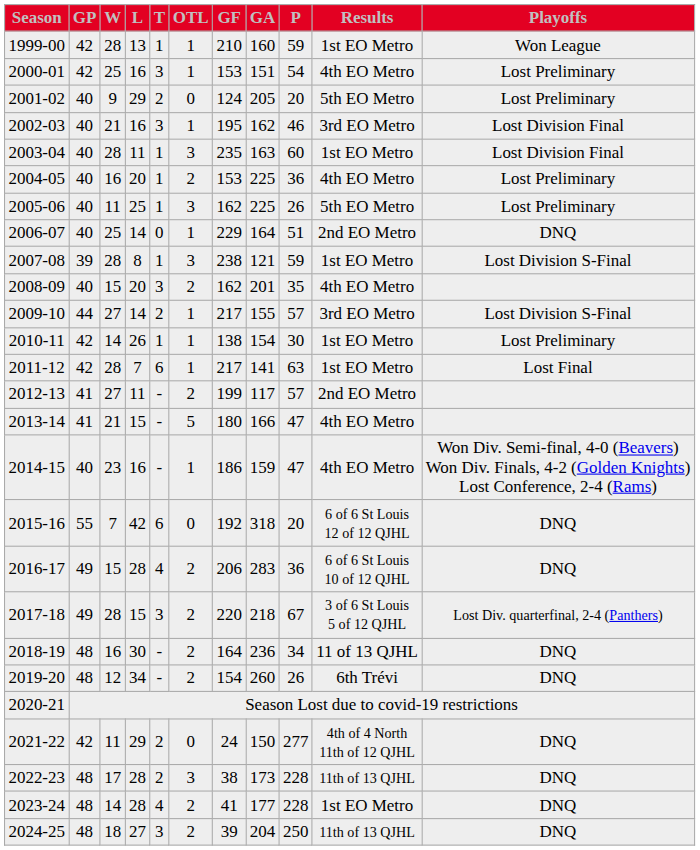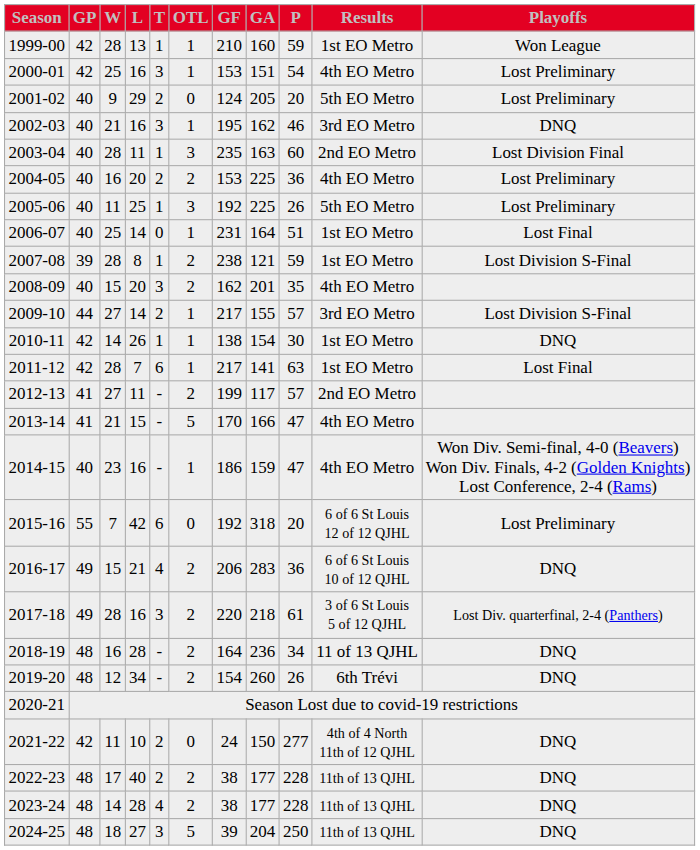 <table class="wikitable">
 <tr align="center" style="color: #C0C0C0" bgcolor=" #E30022">
 <td><strong>Season</strong></td>
 <td><strong>GP</strong></td>
 <td><strong>W</strong></td>
 <td><strong>L</strong></td>
 <td><strong>T</strong></td>
 <td><strong>OTL</strong></td>
 <td><strong>GF</strong></td>
 <td><strong>GA</strong></td>
 <td><strong>P</strong></td>
 <td><strong>Results</strong></td>
 <td><strong>Playoffs</strong></td>
 </tr>
 <tr align="center" bgcolor="#eeeeee">
 <td>1999-00</td>
 <td>42</td>
 <td>28</td>
 <td>13</td>
 <td>1</td>
 <td>1</td>
 <td>210</td>
 <td>160</td>
 <td>59</td>
 <td>1st EO Metro</td>
 <td>Won League</td>
 </tr>
 <tr align="center" bgcolor="#eeeeee">
 <td>2000-01</td>
 <td>42</td>
 <td>25</td>
 <td>16</td>
 <td>3</td>
 <td>1</td>
 <td>153</td>
 <td>151</td>
 <td>54</td>
 <td>4th EO Metro</td>
 <td>Lost Preliminary</td>
 </tr>
 <tr align="center" bgcolor="#eeeeee">
 <td>2001-02</td>
 <td>40</td>
 <td>9</td>
 <td>29</td>
 <td>2</td>
 <td>0</td>
 <td>124</td>
 <td>205</td>
 <td>20</td>
 <td>5th EO Metro</td>
 <td>Lost Preliminary</td>
 </tr>
 <tr align="center" bgcolor="#eeeeee">
 <td>2002-03</td>
 <td>40</td>
 <td>21</td>
 <td>16</td>
 <td>3</td>
 <td>1</td>
 <td>195</td>
 <td>162</td>
 <td>46</td>
 <td>3rd EO Metro</td>
-<td>Lost Division Final</td>
+<td>DNQ</td>
 </tr>
 <tr align="center" bgcolor="#eeeeee">
 <td>2003-04</td>
 <td>40</td>
 <td>28</td>
 <td>11</td>
 <td>1</td>
 <td>3</td>
 <td>235</td>
 <td>163</td>
 <td>60</td>
-<td>1st EO Metro</td>
+<td>2nd EO Metro</td>
 <td>Lost Division Final</td>
 </tr>
 <tr align="center" bgcolor="#eeeeee">
 <td>2004-05</td>
 <td>40</td>
 <td>16</td>
 <td>20</td>
-<td>1</td>
+<td>2</td>
 <td>2</td>
 <td>153</td>
 <td>225</td>
 <td>36</td>
 <td>4th EO Metro</td>
 <td>Lost Preliminary</td>
 </tr>
 <tr align="center" bgcolor="#eeeeee">
 <td>2005-06</td>
 <td>40</td>
 <td>11</td>
 <td>25</td>
 <td>1</td>
 <td>3</td>
-<td>162</td>
+<td>192</td>
 <td>225</td>
 <td>26</td>
 <td>5th EO Metro</td>
 <td>Lost Preliminary</td>
 </tr>
 <tr align="center" bgcolor="#eeeeee">
 <td>2006-07</td>
 <td>40</td>
 <td>25</td>
 <td>14</td>
 <td>0</td>
 <td>1</td>
-<td>229</td>
+<td>231</td>
 <td>164</td>
 <td>51</td>
-<td>2nd EO Metro</td>
-<td>DNQ</td>
+<td>1st EO Metro</td>
+<td>Lost Final</td>
 </tr>
 <tr align="center" bgcolor="#eeeeee">
 <td>2007-08</td>
 <td>39</td>
 <td>28</td>
 <td>8</td>
 <td>1</td>
-<td>3</td>
+<td>2</td>
 <td>238</td>
 <td>121</td>
 <td>59</td>
 <td>1st EO Metro</td>
 <td>Lost Division S-Final</td>
 </tr>
 <tr align="center" bgcolor="#eeeeee">
 <td>2008-09</td>
 <td>40</td>
 <td>15</td>
 <td>20</td>
 <td>3</td>
 <td>2</td>
 <td>162</td>
 <td>201</td>
 <td>35</td>
 <td>4th EO Metro</td>
 <td></td>
 </tr>
 <tr align="center" bgcolor="#eeeeee">
 <td>2009-10</td>
 <td>44</td>
 <td>27</td>
 <td>14</td>
 <td>2</td>
 <td>1</td>
 <td>217</td>
 <td>155</td>
 <td>57</td>
 <td>3rd EO Metro</td>
 <td>Lost Division S-Final</td>
 </tr>
 <tr align="center" bgcolor="#eeeeee">
 <td>2010-11</td>
 <td>42</td>
 <td>14</td>
 <td>26</td>
 <td>1</td>
 <td>1</td>
 <td>138</td>
 <td>154</td>
 <td>30</td>
 <td>1st EO Metro</td>
-<td>Lost Preliminary</td>
+<td>DNQ</td>
 </tr>
 <tr align="center" bgcolor="#eeeeee">
 <td>2011-12</td>
 <td>42</td>
 <td>28</td>
 <td>7</td>
 <td>6</td>
 <td>1</td>
 <td>217</td>
 <td>141</td>
 <td>63</td>
 <td>1st EO Metro</td>
 <td>Lost Final</td>
 </tr>
 <tr align="center" bgcolor="#eeeeee">
 <td>2012-13</td>
 <td>41</td>
 <td>27</td>
 <td>11</td>
 <td>-</td>
 <td>2</td>
 <td>199</td>
 <td>117</td>
 <td>57</td>
 <td>2nd EO Metro</td>
 <td></td>
 </tr>
 <tr align="center" bgcolor="#eeeeee">
 <td>2013-14</td>
 <td>41</td>
 <td>21</td>
 <td>15</td>
 <td>-</td>
 <td>5</td>
-<td>180</td>
+<td>170</td>
 <td>166</td>
 <td>47</td>
 <td>4th EO Metro</td>
 <td></td>
 </tr>
 <tr align="center" bgcolor="#eeeeee">
 <td>2014-15</td>
 <td>40</td>
 <td>23</td>
 <td>16</td>
 <td>-</td>
 <td>1</td>
 <td>186</td>
 <td>159</td>
 <td>47</td>
 <td>4th EO Metro</td>
 <td>Won Div. Semi-final, 4-0 (<a href='#'>Beavers</a>)<br> Won Div. Finals, 4-2 (<a href='#'>Golden Knights</a>)<br>Lost Conference, 2-4 (<a href='#'>Rams</a>)</td>
 </tr>
 <tr align="center" bgcolor="#eeeeee">
 <td>2015-16</td>
 <td>55</td>
 <td>7</td>
 <td>42</td>
 <td>6</td>
 <td>0</td>
 <td>192</td>
 <td>318</td>
 <td>20</td>
 <td><small>6 of 6 St Louis<br>12 of 12 QJHL</small></td>
-<td>DNQ</td>
+<td>Lost Preliminary</td>
 </tr>
 <tr align="center" bgcolor="#eeeeee">
 <td>2016-17</td>
 <td>49</td>
 <td>15</td>
-<td>28</td>
+<td>21</td>
 <td>4</td>
 <td>2</td>
 <td>206</td>
 <td>283</td>
 <td>36</td>
 <td><small>6 of 6 St Louis<br>10 of 12 QJHL</small></td>
 <td>DNQ</td>
 </tr>
 <tr align="center" bgcolor="#eeeeee">
 <td>2017-18</td>
 <td>49</td>
 <td>28</td>
-<td>15</td>
+<td>16</td>
 <td>3</td>
 <td>2</td>
 <td>220</td>
 <td>218</td>
-<td>67</td>
+<td>61</td>
 <td><small>3 of 6 St Louis<br>5 of 12 QJHL</small></td>
 <td><small>Lost Div. quarterfinal, 2-4 (<a href='#'>Panthers</a>)</small></td>
 </tr>
 <tr align="center" bgcolor="#eeeeee">
 <td>2018-19</td>
 <td>48</td>
 <td>16</td>
-<td>30</td>
+<td>28</td>
 <td>-</td>
 <td>2</td>
 <td>164</td>
 <td>236</td>
 <td>34</td>
 <td>11 of 13 QJHL</td>
 <td>DNQ</td>
 </tr>
 <tr align="center" bgcolor="#eeeeee">
 <td>2019-20</td>
 <td>48</td>
 <td>12</td>
 <td>34</td>
 <td>-</td>
 <td>2</td>
 <td>154</td>
 <td>260</td>
 <td>26</td>
 <td>6th Trévi</td>
 <td>DNQ</td>
 </tr>
 <tr align="center" bgcolor="#eeeeee">
 <td>2020-21</td>
 <td colspan=10>Season Lost due to covid-19 restrictions</td>
 </tr>
 <tr align="center" bgcolor="#eeeeee">
 <td>2021-22</td>
 <td>42</td>
 <td>11</td>
-<td>29</td>
+<td>10</td>
 <td>2</td>
 <td>0</td>
 <td>24</td>
 <td>150</td>
 <td>277</td>
 <td><small>4th of 4 North<br>11th of 12 QJHL</small></td>
 <td>DNQ</td>
 </tr>
 <tr align="center" bgcolor="#eeeeee">
 <td>2022-23</td>
 <td>48</td>
 <td>17</td>
-<td>28</td>
+<td>40</td>
 <td>2</td>
-<td>3</td>
+<td>2</td>
 <td>38</td>
-<td>173</td>
+<td>177</td>
 <td>228</td>
 <td><small>11th of 13 QJHL</small></td>
 <td>DNQ</td>
 </tr>
 <tr align="center" bgcolor="#eeeeee">
 <td>2023-24</td>
 <td>48</td>
 <td>14</td>
 <td>28</td>
 <td>4</td>
 <td>2</td>
-<td>41</td>
+<td>38</td>
 <td>177</td>
 <td>228</td>
-<td>1st EO Metro</td>
+<td><small>11th of 13 QJHL</small></td>
 <td>DNQ</td>
 </tr>
 <tr align="center" bgcolor="#eeeeee">
 <td>2024-25</td>
 <td>48</td>
 <td>18</td>
 <td>27</td>
 <td>3</td>
-<td>2</td>
+<td>5</td>
 <td>39</td>
 <td>204</td>
 <td>250</td>
 <td><small>11th of 13 QJHL</small></td>
 <td>DNQ</td>
 </tr>
 </table>
